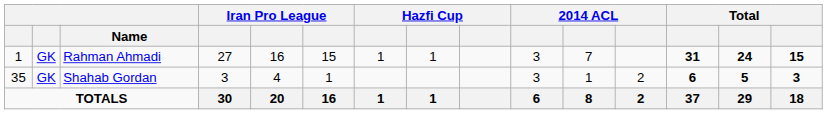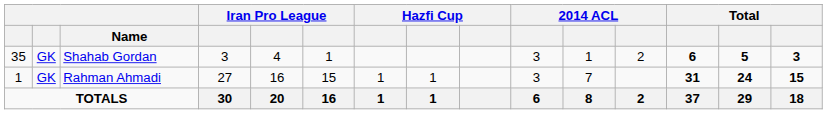 <table class="wikitable" style="font-size: 95%; text-align: center;">
 <tr>
 <th colspan=3></th>
 <th colspan=3><strong><a href='#'>Iran Pro League</a></strong></th>
 <th colspan=3><strong><a href='#'>Hazfi Cup</a></strong></th>
 <th colspan=3><strong><a href='#'>2014 ACL</a></strong></th>
 <th colspan=3>Total</th>
 </tr>
 <tr>
 <th width=25></th>
 <th width=25></th>
 <th width=152>Name</th>
 <th width="53"></th>
 <th width="53"></th>
 <th width="52"></th>
 <th width="53"></th>
 <th width="53"></th>
 <th width="52"></th>
 <th width="53"></th>
 <th width="53"></th>
 <th width="52"></th>
 <th width="53"></th>
 <th width="53"></th>
 <th width="52"></th>
 </tr>
 <tr>
+<td>35</td>
+<td><a href='#'>GK</a></td>
+<td align=left> <a href='#'>Shahab Gordan</a></td>
+<td>3</td>
+<td>4</td>
+<td>1</td>
+<td></td>
+<td></td>
+<td></td>
+<td>3</td>
+<td>1</td>
+<td>2</td>
+<td><strong>6</strong></td>
+<td><strong>5</strong></td>
+<td><strong>3</strong></td>
+</tr>
+<tr>
 <td>1</td>
 <td><a href='#'>GK</a></td>
 <td align=left> <a href='#'>Rahman Ahmadi</a></td>
 <td>27</td>
 <td>16</td>
 <td>15</td>
 <td>1</td>
 <td>1</td>
 <td></td>
 <td>3</td>
 <td>7</td>
 <td></td>
 <td><strong>31</strong></td>
 <td><strong>24</strong></td>
 <td><strong>15</strong></td>
 </tr>
 <tr>
-<td>35</td>
-<td><a href='#'>GK</a></td>
-<td align=left> <a href='#'>Shahab Gordan</a></td>
-<td>3</td>
-<td>4</td>
-<td>1</td>
-<td></td>
-<td></td>
-<td></td>
-<td>3</td>
-<td>1</td>
-<td>2</td>
-<td><strong>6</strong></td>
-<td><strong>5</strong></td>
-<td><strong>3</strong></td>
-</tr>
-<tr>
 <td colspan=3><strong>TOTALS</strong></td>
 <th><strong>30</strong></th>
 <th><strong>20</strong></th>
 <th><strong>16</strong></th>
 <th><strong>1</strong></th>
 <th><strong>1</strong></th>
 <th><strong> </strong></th>
 <th><strong>6</strong></th>
 <th><strong>8</strong></th>
 <th><strong>2</strong></th>
 <th><strong>37</strong></th>
 <th><strong>29</strong></th>
 <th><strong>18</strong></th>
 </tr>
 </table>
